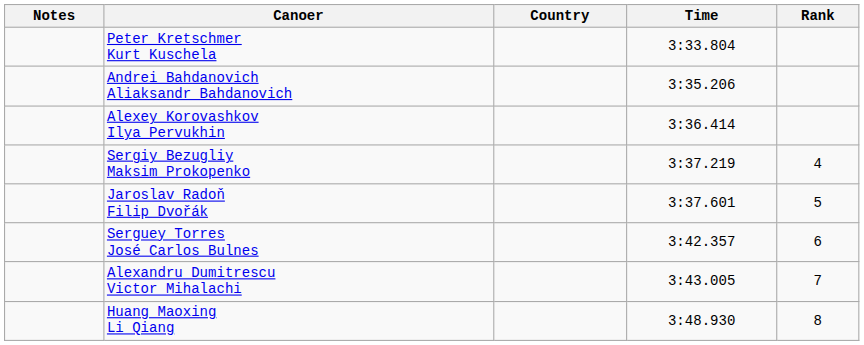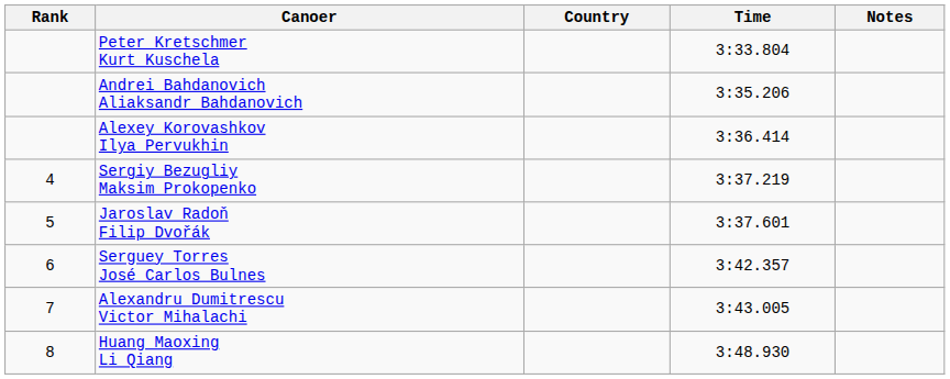 <table class="wikitable" width=50% style="text-align:center;">
 <tr>
-<th>Notes</th>
+<th>Rank</th>
 <th>Canoer</th>
 <th>Country</th>
 <th>Time</th>
-<th>Rank</th>
+<th>Notes</th>
 </tr>
 <tr>
 <td></td>
 <td align="left"><a href='#'>Peter Kretschmer</a><br><a href='#'>Kurt Kuschela</a></td>
 <td align="left"></td>
 <td>3:33.804</td>
 <td></td>
 </tr>
 <tr>
 <td></td>
 <td align="left"><a href='#'>Andrei Bahdanovich</a><br><a href='#'>Aliaksandr Bahdanovich</a></td>
 <td align="left"></td>
 <td>3:35.206</td>
 <td></td>
 </tr>
 <tr>
 <td></td>
 <td align="left"><a href='#'>Alexey Korovashkov</a><br><a href='#'>Ilya Pervukhin</a></td>
 <td align="left"></td>
 <td>3:36.414</td>
 <td></td>
 </tr>
 <tr>
-<td></td>
+<td>4</td>
 <td align="left"><a href='#'>Sergiy Bezugliy</a><br><a href='#'>Maksim Prokopenko</a></td>
 <td align="left"></td>
 <td>3:37.219</td>
-<td>4</td>
+<td></td>
 </tr>
 <tr>
-<td></td>
+<td>5</td>
 <td align="left"><a href='#'>Jaroslav Radoň</a><br><a href='#'>Filip Dvořák</a></td>
 <td align="left"></td>
 <td>3:37.601</td>
-<td>5</td>
+<td></td>
 </tr>
 <tr>
-<td></td>
+<td>6</td>
 <td align="left"><a href='#'>Serguey Torres</a><br><a href='#'>José Carlos Bulnes</a></td>
 <td align="left"></td>
 <td>3:42.357</td>
-<td>6</td>
+<td></td>
 </tr>
 <tr>
-<td></td>
+<td>7</td>
 <td align="left"><a href='#'>Alexandru Dumitrescu</a><br><a href='#'>Victor Mihalachi</a></td>
 <td align="left"></td>
 <td>3:43.005</td>
-<td>7</td>
+<td></td>
 </tr>
 <tr>
-<td></td>
+<td>8</td>
 <td align="left"><a href='#'>Huang Maoxing</a><br><a href='#'>Li Qiang</a></td>
 <td align="left"></td>
 <td>3:48.930</td>
-<td>8</td>
+<td></td>
 </tr>
 </table>
